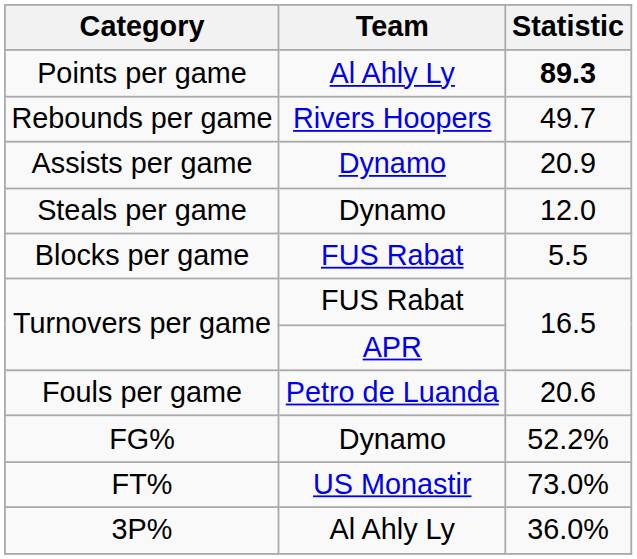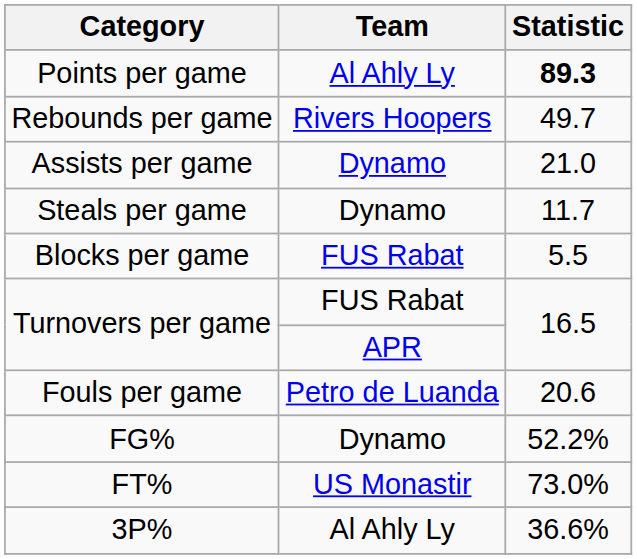 <table class="wikitable" style="text-align:center">
 <tr>
 <th>Category</th>
 <th>Team</th>
 <th>Statistic</th>
 </tr>
 <tr>
 <td>Points per game</td>
 <td><a href='#'>Al Ahly Ly</a></td>
 <td><strong>89.3</strong></td>
 </tr>
 <tr>
 <td>Rebounds per game</td>
 <td><a href='#'>Rivers Hoopers</a></td>
 <td>49.7</td>
 </tr>
 <tr>
 <td>Assists per game</td>
 <td><a href='#'>Dynamo</a></td>
-<td>20.9</td>
+<td>21.0</td>
 </tr>
 <tr>
 <td>Steals per game</td>
 <td>Dynamo</td>
-<td>12.0</td>
+<td>11.7</td>
 </tr>
 <tr>
 <td>Blocks per game</td>
 <td><a href='#'>FUS Rabat</a></td>
 <td>5.5</td>
 </tr>
 <tr>
 <td rowspan="2">Turnovers per game</td>
 <td>FUS Rabat</td>
 <td rowspan="2">16.5</td>
 </tr>
 <tr>
 <td><a href='#'>APR</a></td>
 </tr>
 <tr>
 <td>Fouls per game</td>
 <td><a href='#'>Petro de Luanda</a></td>
 <td>20.6</td>
 </tr>
 <tr>
 <td>FG%</td>
 <td>Dynamo</td>
 <td>52.2%</td>
 </tr>
 <tr>
 <td>FT%</td>
 <td><a href='#'>US Monastir</a></td>
 <td>73.0%</td>
 </tr>
 <tr>
 <td>3P%</td>
 <td>Al Ahly Ly</td>
-<td>36.0%</td>
+<td>36.6%</td>
 </tr>
 </table>
